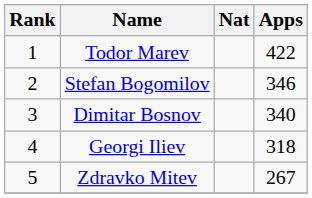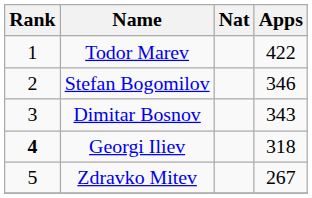 <table class="wikitable" style="text-align: center;">
 <tr>
 <th>Rank</th>
 <th>Name</th>
 <th>Nat</th>
 <th>Apps</th>
 </tr>
 <tr>
 <td>1</td>
 <td><a href='#'>Todor Marev</a></td>
 <td></td>
 <td>422</td>
 </tr>
 <tr>
 <td>2</td>
 <td><a href='#'>Stefan Bogomilov</a></td>
 <td></td>
 <td>346</td>
 </tr>
 <tr>
 <td>3</td>
 <td><a href='#'>Dimitar Bosnov</a></td>
 <td></td>
-<td>340</td>
+<td>343</td>
 </tr>
 <tr>
-<td>4</td>
+<td><strong>4</strong></td>
 <td><a href='#'>Georgi Iliev</a></td>
 <td></td>
 <td>318</td>
 </tr>
 <tr>
 <td>5</td>
 <td><a href='#'>Zdravko Mitev</a></td>
 <td></td>
 <td>267</td>
 </tr>
 <tr>
 </tr>
 </table>
